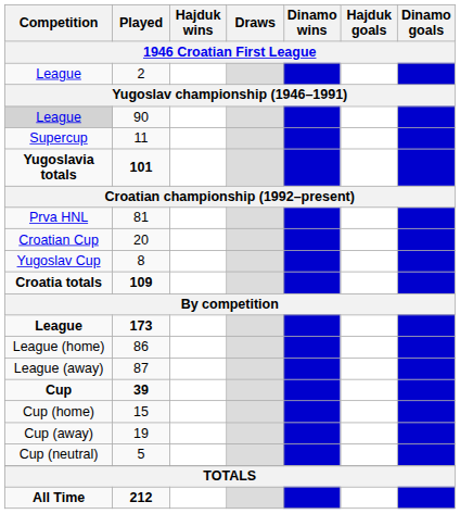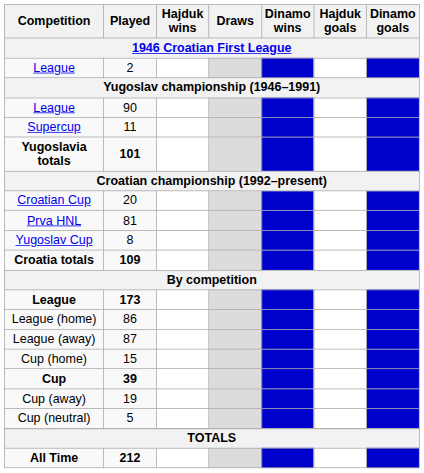 <table class="wikitable" style="text-align: center">
 <tr>
 <th width="120">Competition</th>
 <th width="60">Played</th>
 <th width="60">Hajduk wins</th>
 <th width="60">Draws</th>
 <th width="60">Dinamo wins</th>
 <th width="60">Hajduk goals</th>
 <th width="60">Dinamo goals</th>
 </tr>
 <tr>
 <th colspan="7"><a href='#'>1946 Croatian First League</a></th>
 </tr>
 <tr>
 <td><a href='#'>League</a></td>
 <td>2</td>
 <td bgcolor=#FFFFFF></td>
 <td bgcolor=#DCDCDC></td>
 <td bgcolor=#0000CD></td>
 <td bgcolor=#FFFFFF></td>
 <td bgcolor=#0000CD></td>
 </tr>
 <tr>
 <th colspan="7">Yugoslav championship (1946–1991)</th>
 </tr>
 <tr>
-<td style="background: lightgrey;"><a href='#'>League</a></td>
+<td><a href='#'>League</a></td>
 <td>90</td>
 <td bgcolor=#FFFFFF></td>
 <td bgcolor=#DCDCDC></td>
 <td bgcolor=#0000CD></td>
 <td bgcolor=#FFFFFF></td>
 <td bgcolor=#0000CD></td>
 </tr>
 <tr>
 <td><a href='#'>Supercup</a></td>
 <td>11</td>
 <td bgcolor=#FFFFFF></td>
 <td bgcolor=#DCDCDC></td>
 <td bgcolor=#0000CD></td>
 <td bgcolor=#FFFFFF></td>
 <td bgcolor=#0000CD></td>
 </tr>
 <tr>
 <td><strong>Yugoslavia totals</strong></td>
 <td><strong>101</strong></td>
 <td bgcolor=#FFFFFF></td>
 <td bgcolor=#DCDCDC></td>
 <td bgcolor=#0000CD></td>
 <td bgcolor=#FFFFFF></td>
 <td bgcolor=#0000CD></td>
 </tr>
 <tr>
 <th colspan="7">Croatian championship (1992–present)</th>
 </tr>
 <tr>
-<td><a href='#'>Prva HNL</a></td>
-<td>81</td>
+<td><a href='#'>Croatian Cup</a></td>
+<td>20</td>
 <td bgcolor=#FFFFFF></td>
 <td bgcolor=#DCDCDC></td>
 <td bgcolor=#0000CD></td>
 <td bgcolor=#FFFFFF></td>
 <td bgcolor=#0000CD></td>
 </tr>
 <tr>
-<td><a href='#'>Croatian Cup</a></td>
-<td>20</td>
+<td><a href='#'>Prva HNL</a></td>
+<td>81</td>
 <td bgcolor=#FFFFFF></td>
 <td bgcolor=#DCDCDC></td>
 <td bgcolor=#0000CD></td>
 <td bgcolor=#FFFFFF></td>
 <td bgcolor=#0000CD></td>
 </tr>
 <tr>
 <td><a href='#'>Yugoslav Cup</a></td>
 <td>8</td>
 <td bgcolor=#FFFFFF></td>
 <td bgcolor=#DCDCDC></td>
 <td bgcolor=#0000CD></td>
 <td bgcolor=#FFFFFF></td>
 <td bgcolor=#0000CD></td>
 </tr>
 <tr>
 <td><strong>Croatia totals</strong></td>
 <td><strong>109</strong></td>
 <td bgcolor=#FFFFFF></td>
 <td bgcolor=#DCDCDC></td>
 <td bgcolor=#0000CD></td>
 <td bgcolor=#FFFFFF></td>
 <td bgcolor=#0000CD></td>
 </tr>
 <tr bgcolor=#EEEEEE>
 <th colspan="7">By competition</th>
 </tr>
 <tr>
 <td><strong>League</strong></td>
 <td><strong>173</strong></td>
 <td bgcolor=#FFFFFF></td>
 <td bgcolor=#DCDCDC></td>
 <td bgcolor=#0000CD></td>
 <td bgcolor=#FFFFFF></td>
 <td bgcolor=#0000CD></td>
 </tr>
 <tr>
 <td>League (home)</td>
 <td>86</td>
 <td bgcolor=#FFFFFF></td>
 <td bgcolor=#DCDCDC></td>
 <td bgcolor=#0000CD></td>
 <td bgcolor=#FFFFFF></td>
 <td bgcolor=#0000CD></td>
 </tr>
 <tr>
 <td>League (away)</td>
 <td>87</td>
 <td bgcolor=#FFFFFF></td>
 <td bgcolor=#DCDCDC></td>
 <td bgcolor=#0000CD></td>
 <td bgcolor=#FFFFFF></td>
 <td bgcolor=#0000CD></td>
 </tr>
 <tr>
-<td><strong>Cup</strong></td>
-<td><strong>39</strong></td>
+<td>Cup (home)</td>
+<td>15</td>
 <td bgcolor=#FFFFFF></td>
 <td bgcolor=#DCDCDC></td>
 <td bgcolor=#0000CD></td>
 <td bgcolor=#FFFFFF></td>
 <td bgcolor=#0000CD></td>
 </tr>
 <tr>
-<td>Cup (home)</td>
-<td>15</td>
+<td><strong>Cup</strong></td>
+<td><strong>39</strong></td>
 <td bgcolor=#FFFFFF></td>
 <td bgcolor=#DCDCDC></td>
 <td bgcolor=#0000CD></td>
 <td bgcolor=#FFFFFF></td>
 <td bgcolor=#0000CD></td>
 </tr>
 <tr>
 <td>Cup (away)</td>
 <td>19</td>
 <td bgcolor=#FFFFFF></td>
 <td bgcolor=#DCDCDC></td>
 <td bgcolor=#0000CD></td>
 <td bgcolor=#FFFFFF></td>
 <td bgcolor=#0000CD></td>
 </tr>
 <tr>
 <td>Cup (neutral)</td>
 <td>5</td>
 <td bgcolor=#FFFFFF></td>
 <td bgcolor=#DCDCDC></td>
 <td bgcolor=#0000CD></td>
 <td bgcolor=#FFFFFF></td>
 <td bgcolor=#0000CD></td>
 </tr>
 <tr>
 </tr>
 <tr bgcolor=#EEEEEE>
 <th colspan="7">TOTALS</th>
 </tr>
 <tr>
 <td><strong>All Time</strong></td>
 <td><strong>212</strong></td>
 <td bgcolor=#FFFFFF></td>
 <td bgcolor=#DCDCDC></td>
 <td bgcolor=#0000CD></td>
 <td bgcolor=#FFFFFF></td>
 <td bgcolor=#0000CD></td>
 </tr>
 </table>
